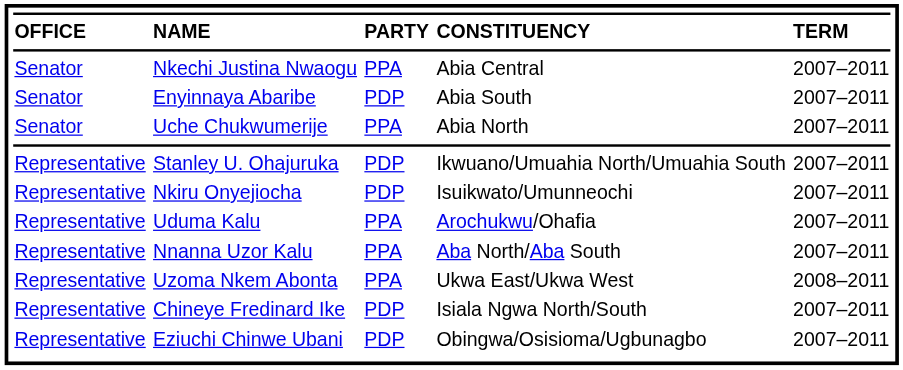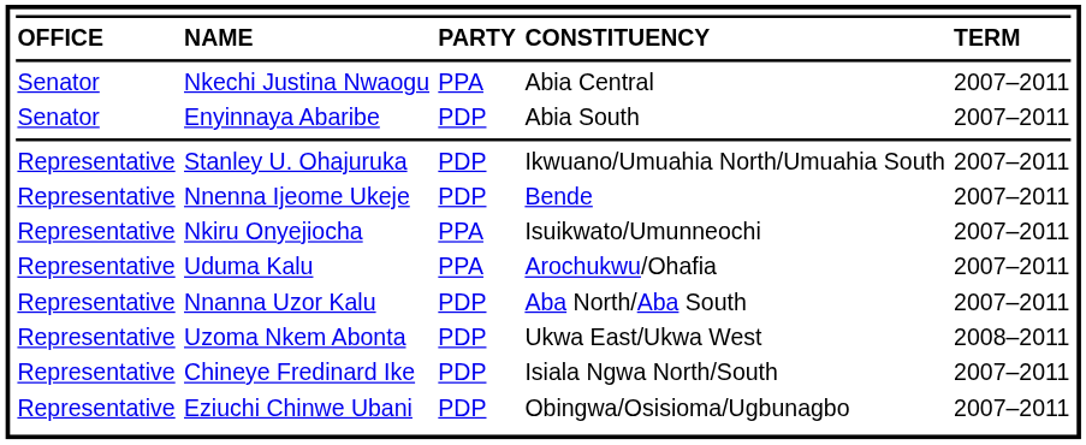 <table cellpadding=1 cellspacing=4 style="margin:3px; border:3px solid #000000;">
 <tr>
 <td bgcolor=#000000 colspan=5></td>
 </tr>
 <tr>
 <td><strong>OFFICE</strong></td>
 <td><strong>NAME</strong></td>
 <td><strong>PARTY</strong></td>
 <td><strong>CONSTITUENCY</strong></td>
 <td><strong>TERM</strong></td>
 </tr>
 <tr>
 <td bgcolor=#000000 colspan=5></td>
 </tr>
 <tr>
 <td><a href='#'>Senator</a></td>
 <td><a href='#'>Nkechi Justina Nwaogu</a></td>
 <td><a href='#'>PPA</a></td>
 <td>Abia Central</td>
 <td>2007–2011</td>
 </tr>
 <tr>
 <td><a href='#'>Senator</a></td>
 <td><a href='#'>Enyinnaya Abaribe</a></td>
 <td><a href='#'>PDP</a></td>
 <td>Abia South</td>
 <td>2007–2011</td>
 </tr>
 <tr>
-<td><a href='#'>Senator</a></td>
-<td><a href='#'>Uche Chukwumerije</a></td>
-<td><a href='#'>PPA</a></td>
-<td>Abia North</td>
-<td>2007–2011</td>
-</tr>
-<tr>
 <td bgcolor=#000000 colspan=5></td>
 </tr>
 <tr>
 <td><a href='#'>Representative</a></td>
 <td><a href='#'>Stanley U. Ohajuruka</a></td>
 <td><a href='#'>PDP</a></td>
 <td>Ikwuano/Umuahia North/Umuahia South</td>
 <td>2007–2011</td>
 </tr>
 <tr>
 <td><a href='#'>Representative</a></td>
+<td><a href='#'>Nnenna Ijeome Ukeje</a></td>
+<td><a href='#'>PDP</a></td>
+<td><a href='#'>Bende</a></td>
+<td>2007–2011</td>
+</tr>
+<tr>
+<td><a href='#'>Representative</a></td>
 <td><a href='#'>Nkiru Onyejiocha</a></td>
-<td><a href='#'>PDP</a></td>
+<td><a href='#'>PPA</a></td>
 <td>Isuikwato/Umunneochi</td>
 <td>2007–2011</td>
 </tr>
 <tr>
 <td><a href='#'>Representative</a></td>
 <td><a href='#'>Uduma Kalu</a></td>
 <td><a href='#'>PPA</a></td>
 <td><a href='#'>Arochukwu</a>/Ohafia</td>
 <td>2007–2011</td>
 </tr>
 <tr>
 <td><a href='#'>Representative</a></td>
 <td><a href='#'>Nnanna Uzor Kalu</a></td>
-<td><a href='#'>PPA</a></td>
+<td><a href='#'>PDP</a></td>
 <td><a href='#'>Aba</a> North/<a href='#'>Aba</a> South</td>
 <td>2007–2011</td>
 </tr>
 <tr>
 <td><a href='#'>Representative</a></td>
 <td><a href='#'>Uzoma Nkem Abonta</a></td>
-<td><a href='#'>PPA</a></td>
+<td><a href='#'>PDP</a></td>
 <td>Ukwa East/Ukwa West</td>
 <td>2008–2011</td>
 </tr>
 <tr>
 <td><a href='#'>Representative</a></td>
 <td><a href='#'>Chineye Fredinard Ike</a></td>
 <td><a href='#'>PDP</a></td>
 <td>Isiala Ngwa North/South</td>
 <td>2007–2011</td>
 </tr>
 <tr>
 <td><a href='#'>Representative</a></td>
 <td><a href='#'>Eziuchi Chinwe Ubani</a></td>
 <td><a href='#'>PDP</a></td>
 <td>Obingwa/Osisioma/Ugbunagbo</td>
 <td>2007–2011</td>
 </tr>
 <tr>
 </tr>
 </table>
